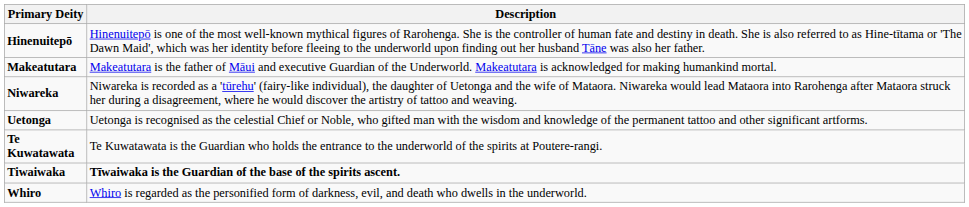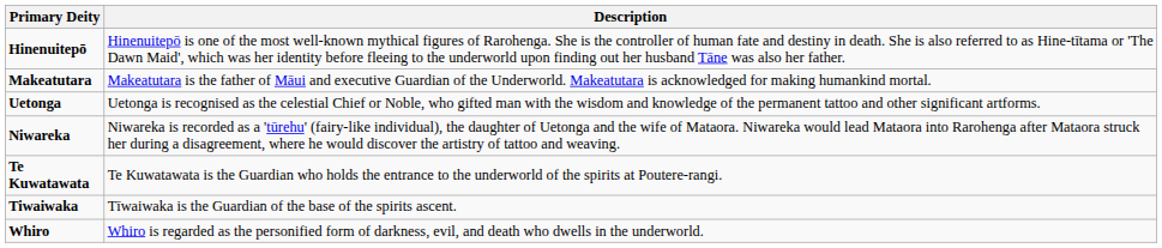 <table class="wikitable">
 <tr>
 <th>Primary Deity</th>
 <th>Description</th>
 </tr>
 <tr>
 <td><strong>Hinenuitepō</strong></td>
 <td><a href='#'>Hinenuitepō</a> is one of the most well-known mythical figures of Rarohenga. She is the controller of human fate and destiny in death. She is also referred to as Hine-tītama or 'The Dawn Maid', which was her identity before fleeing to the underworld upon finding out her husband <a href='#'>Tāne</a> was also her father.</td>
 </tr>
 <tr>
 <td><strong>Makeatutara</strong></td>
 <td><a href='#'>Makeatutara</a> is the father of <a href='#'>Māui</a> and executive Guardian of the Underworld. <a href='#'>Makeatutara</a> is acknowledged for making humankind mortal.</td>
 </tr>
 <tr>
+<td><strong>Uetonga</strong></td>
+<td>Uetonga is recognised as the celestial Chief or Noble, who gifted man with the wisdom and knowledge of the permanent tattoo and other significant artforms.</td>
+</tr>
+<tr>
 <td><strong>Niwareka</strong></td>
 <td>Niwareka is recorded as a '<a href='#'>tūrehu</a>' (fairy-like individual), the daughter of Uetonga and the wife of Mataora. Niwareka would lead Mataora into Rarohenga after Mataora struck her during a disagreement, where he would discover the artistry of tattoo and weaving.</td>
-</tr>
-<tr>
-<td><strong>Uetonga</strong></td>
-<td>Uetonga is recognised as the celestial Chief or Noble, who gifted man with the wisdom and knowledge of the permanent tattoo and other significant artforms.</td>
 </tr>
 <tr>
 <td><strong>Te Kuwatawata</strong></td>
 <td>Te Kuwatawata is the Guardian who holds the entrance to the underworld of the spirits at Poutere-rangi.</td>
 </tr>
 <tr>
 <td><strong>Tiwaiwaka</strong></td>
-<td><strong>Tīwaiwaka is the Guardian of the base of the spirits ascent.</strong></td>
+<td>Tīwaiwaka is the Guardian of the base of the spirits ascent.</td>
 </tr>
 <tr>
 <td><strong>Whiro</strong></td>
 <td><a href='#'>Whiro</a> is regarded as the personified form of darkness, evil, and death  who dwells in the underworld.</td>
 </tr>
 </table>
